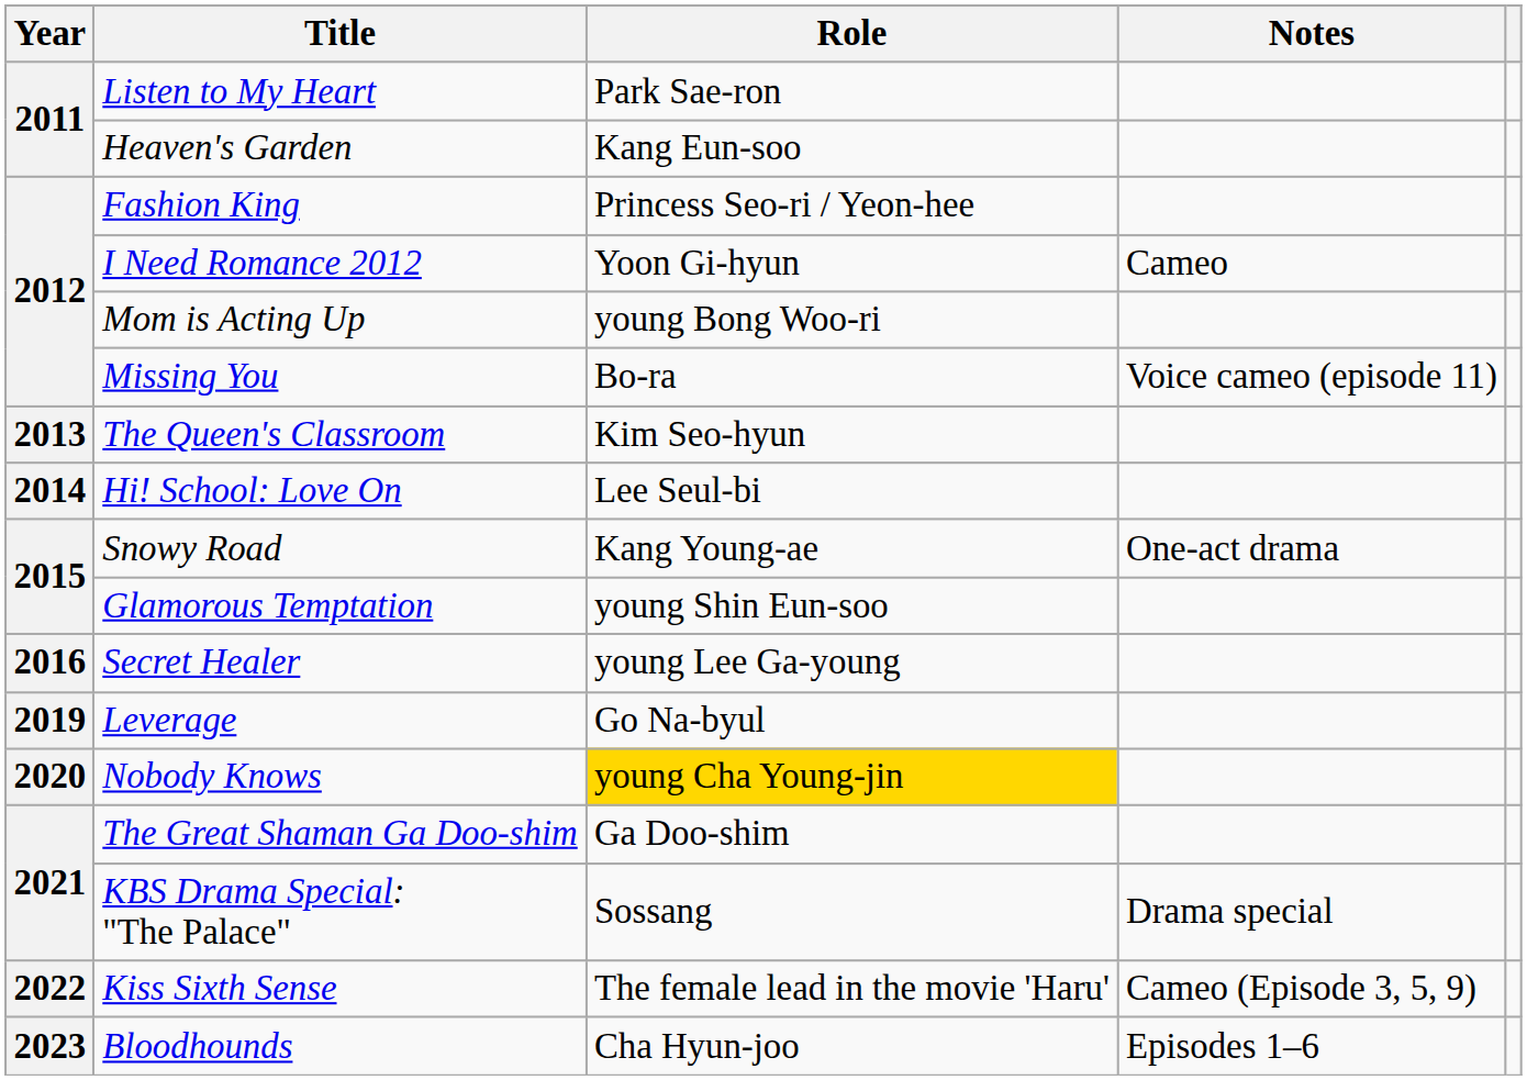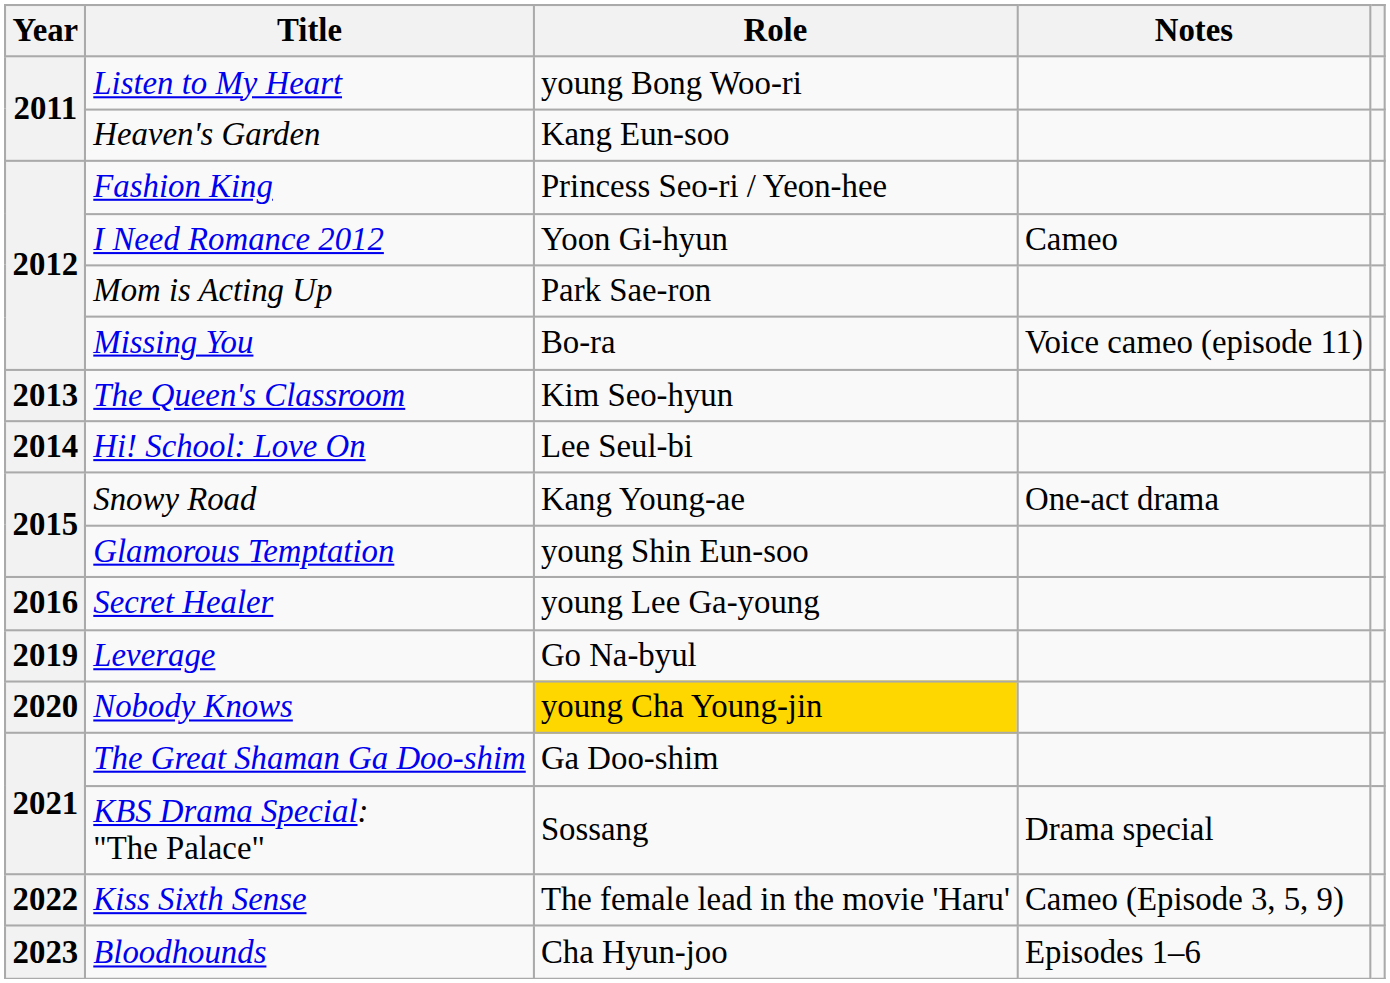 <table class="wikitable plainrowheaders sortable">
 <tr>
 <th scope="col">Year</th>
 <th scope="col">Title</th>
 <th scope="col">Role</th>
 <th scope="col" class="unsortable">Notes</th>
 <th scope="col" class="unsortable"></th>
 </tr>
 <tr>
 <th scope="row" rowspan="2">2011</th>
 <td><em><a href='#'>Listen to My Heart</a></em></td>
-<td>Park Sae-ron</td>
+<td>young Bong Woo-ri</td>
 <td></td>
 <td style="text-align:center"></td>
 </tr>
 <tr>
 <td><em>Heaven's Garden</em></td>
 <td>Kang Eun-soo</td>
 <td></td>
 <td style="text-align:center"></td>
 </tr>
 <tr>
 <th scope="row" rowspan="4">2012</th>
 <td><em><a href='#'>Fashion King</a></em></td>
 <td>Princess Seo-ri / Yeon-hee</td>
 <td></td>
 <td style="text-align:center"></td>
 </tr>
 <tr>
 <td><em><a href='#'>I Need Romance 2012</a></em></td>
 <td>Yoon Gi-hyun</td>
 <td>Cameo</td>
 <td style="text-align:center"></td>
 </tr>
 <tr>
 <td><em>Mom is Acting Up</em></td>
-<td>young Bong Woo-ri</td>
+<td>Park Sae-ron</td>
 <td></td>
 <td style="text-align:center"></td>
 </tr>
 <tr>
 <td><em><a href='#'>Missing You</a></em></td>
 <td>Bo-ra</td>
 <td>Voice cameo (episode 11)</td>
 <td style="text-align:center"></td>
 </tr>
 <tr>
 <th scope="row">2013</th>
 <td><em><a href='#'>The Queen's Classroom</a></em></td>
 <td>Kim Seo-hyun</td>
 <td></td>
 <td style="text-align:center"></td>
 </tr>
 <tr>
 <th scope="row">2014</th>
 <td><em><a href='#'>Hi! School: Love On</a></em></td>
 <td>Lee Seul-bi</td>
 <td></td>
 <td style="text-align:center"></td>
 </tr>
 <tr>
 <th scope="row" rowspan="2">2015</th>
 <td><em>Snowy Road</em></td>
 <td>Kang Young-ae</td>
 <td>One-act drama</td>
 <td style="text-align:center"></td>
 </tr>
 <tr>
 <td><em><a href='#'>Glamorous Temptation</a></em></td>
 <td>young Shin Eun-soo</td>
 <td></td>
 <td style="text-align:center"></td>
 </tr>
 <tr>
 <th scope="row">2016</th>
 <td><em><a href='#'>Secret Healer</a></em></td>
 <td>young Lee Ga-young</td>
 <td></td>
 <td style="text-align:center"></td>
 </tr>
 <tr>
 <th scope="row">2019</th>
 <td><em><a href='#'>Leverage</a></em></td>
 <td>Go Na-byul</td>
 <td></td>
 <td style="text-align:center"></td>
 </tr>
 <tr>
 <th scope="row">2020</th>
 <td><em><a href='#'>Nobody Knows</a></em></td>
 <td style="background: gold;">young Cha Young-jin</td>
 <td></td>
 <td style="text-align:center"></td>
 </tr>
 <tr>
 <th scope="row" rowspan="2">2021</th>
 <td><em><a href='#'>The Great Shaman Ga Doo-shim</a></em></td>
 <td>Ga Doo-shim</td>
 <td></td>
 <td style="text-align:center"></td>
 </tr>
 <tr>
 <td><em><a href='#'>KBS Drama Special</a>:</em><br>"The Palace"</td>
 <td>Sossang</td>
 <td>Drama special</td>
 <td style="text-align:center"></td>
 </tr>
 <tr>
 <th scope="row">2022</th>
 <td><em><a href='#'>Kiss Sixth Sense</a></em></td>
 <td>The female lead in the movie 'Haru'</td>
 <td>Cameo (Episode 3, 5, 9)</td>
 <td style="text-align:center"></td>
 </tr>
 <tr>
 <th scope="row">2023</th>
 <td><em><a href='#'>Bloodhounds</a></em></td>
 <td>Cha Hyun-joo</td>
 <td>Episodes 1–6</td>
 <td style="text-align:center"></td>
 </tr>
 </table>
